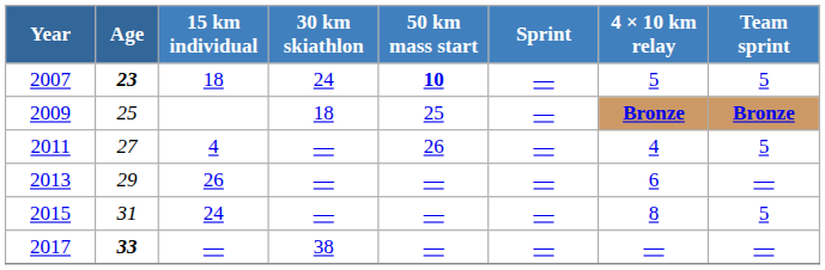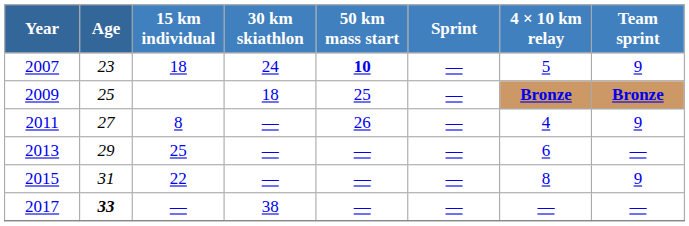 <table class="wikitable" style="font-size:95%; text-align:center; border:grey solid 1px; border-collapse:collapse; background:#ffffff;">
 <tr>
 <th style="background-color:#369; color:white; width:60px;"> Year </th>
 <th style="background-color:#369; color:white; width:40px;"> Age </th>
 <th style="background-color:#4180be; color:white; width:75px;"> 15 km <br> individual </th>
 <th style="background-color:#4180be; color:white; width:75px;"> 30 km <br> skiathlon </th>
 <th style="background-color:#4180be; color:white; width:75px;"> 50 km <br> mass start </th>
 <th style="background-color:#4180be; color:white; width:75px;"> Sprint </th>
 <th style="background-color:#4180be; color:white; width:75px;"> 4 × 10 km <br> relay </th>
 <th style="background-color:#4180be; color:white; width:75px;"> Team <br> sprint </th>
 </tr>
 <tr>
 <td><a href='#'>2007</a></td>
-<td><strong><em>23</em></strong></td>
+<td><em>23</em></td>
 <td><a href='#'>18</a></td>
 <td><a href='#'>24</a></td>
 <td><strong><a href='#'>10</a></strong></td>
 <td><a href='#'>—</a></td>
 <td><a href='#'>5</a></td>
-<td><a href='#'>5</a></td>
+<td><a href='#'>9</a></td>
 </tr>
 <tr>
 <td><a href='#'>2009</a></td>
 <td><em>25</em></td>
 <td><a href='#'></a></td>
 <td><a href='#'>18</a></td>
 <td><a href='#'>25</a></td>
 <td><a href='#'>—</a></td>
 <td bgcolor="cc9966"><a href='#'><strong>Bronze</strong></a></td>
 <td bgcolor="cc9966"><a href='#'><strong>Bronze</strong></a></td>
 </tr>
 <tr>
 <td><a href='#'>2011</a></td>
 <td><em>27</em></td>
-<td><a href='#'>4</a></td>
+<td><a href='#'>8</a></td>
 <td><a href='#'>—</a></td>
 <td><a href='#'>26</a></td>
 <td><a href='#'>—</a></td>
 <td><a href='#'>4</a></td>
-<td><a href='#'>5</a></td>
+<td><a href='#'>9</a></td>
 </tr>
 <tr>
 <td><a href='#'>2013</a></td>
 <td><em>29</em></td>
-<td><a href='#'>26</a></td>
+<td><a href='#'>25</a></td>
 <td><a href='#'>—</a></td>
 <td><a href='#'>—</a></td>
 <td><a href='#'>—</a></td>
 <td><a href='#'>6</a></td>
 <td><a href='#'>—</a></td>
 </tr>
 <tr>
 <td><a href='#'>2015</a></td>
 <td><em>31</em></td>
-<td><a href='#'>24</a></td>
+<td><a href='#'>22</a></td>
 <td><a href='#'>—</a></td>
 <td><a href='#'>—</a></td>
 <td><a href='#'>—</a></td>
 <td><a href='#'>8</a></td>
-<td><a href='#'>5</a></td>
+<td><a href='#'>9</a></td>
 </tr>
 <tr>
 <td><a href='#'>2017</a></td>
 <td><strong><em>33</em></strong></td>
 <td><a href='#'>—</a></td>
 <td><a href='#'>38</a></td>
 <td><a href='#'>—</a></td>
 <td><a href='#'>—</a></td>
 <td><a href='#'>—</a></td>
 <td><a href='#'>—</a></td>
 </tr>
 <tr>
 </tr>
 </table>
